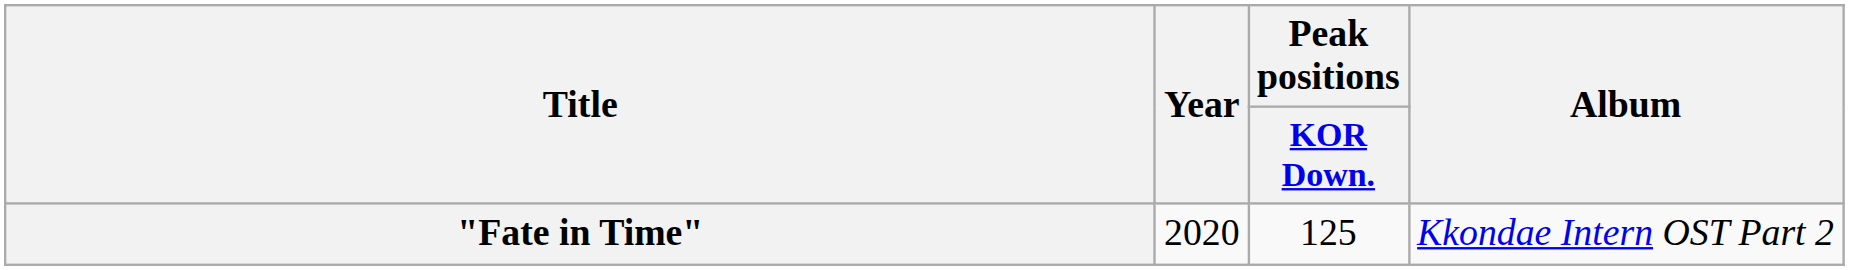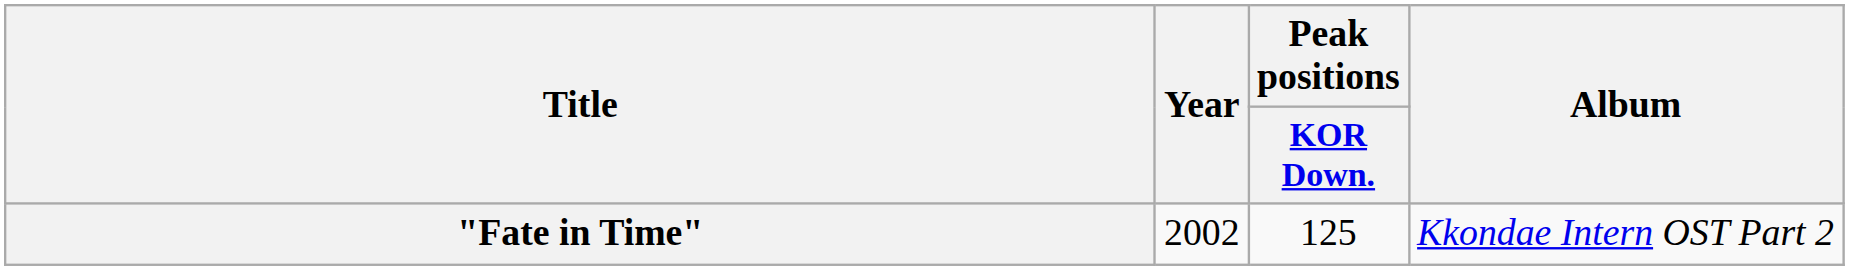 <table class="wikitable plainrowheaders" style="text-align:center;">
 <tr>
 <th scope="col" rowspan="2" style="width:30em;">Title</th>
 <th scope="col" rowspan="2">Year</th>
 <th scope="col">Peak positions</th>
 <th scope="col" rowspan="2">Album</th>
 </tr>
 <tr>
 <th scope="col" style="width:3em;font-size:90%;"><a href='#'>KOR Down.</a><br></th>
 </tr>
 <tr>
 <th scope="row">"Fate in Time"</th>
-<td>2020</td>
+<td>2002</td>
 <td>125</td>
 <td><em><a href='#'>Kkondae Intern</a> OST Part 2</em></td>
 </tr>
 </table>
